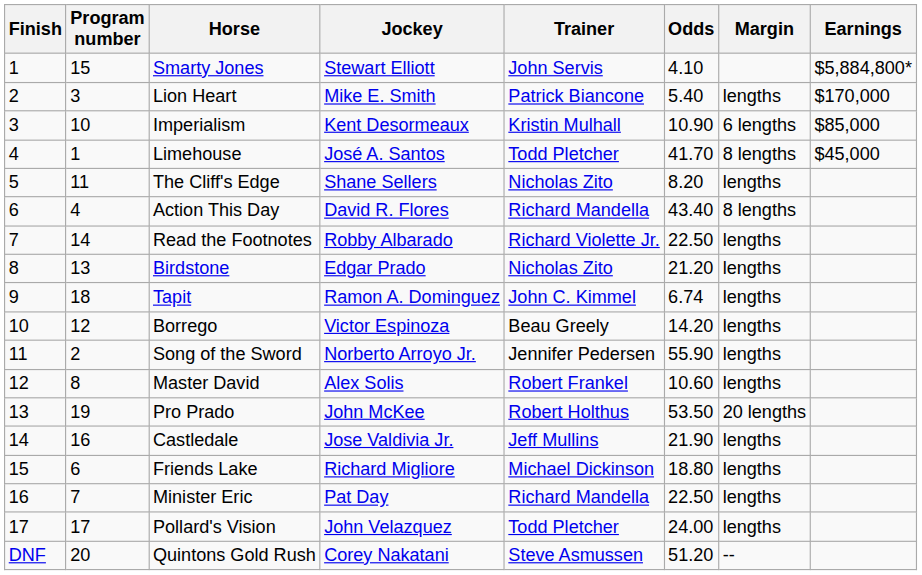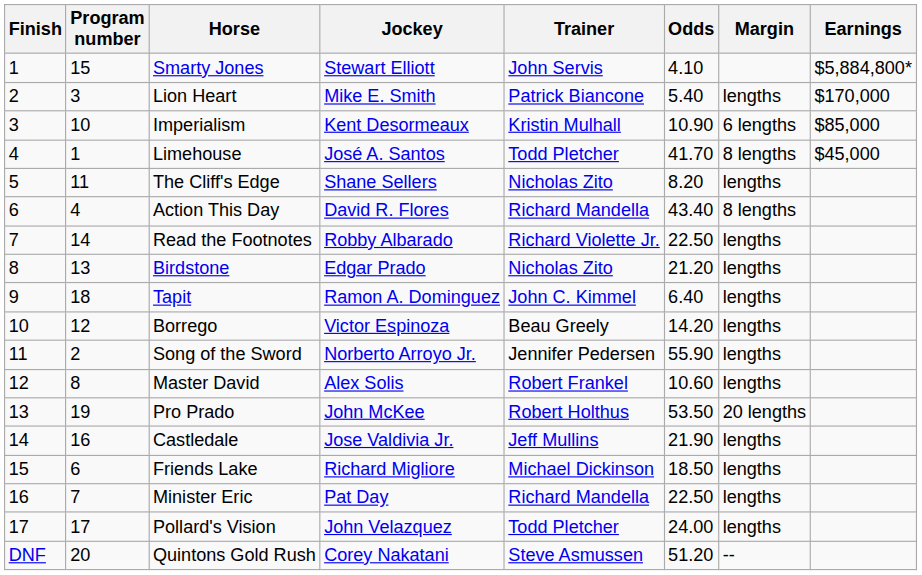 <table class="wikitable sortable" border="1">
 <tr>
 <th>Finish</th>
 <th>Program<br>number</th>
 <th>Horse</th>
 <th>Jockey</th>
 <th>Trainer</th>
 <th>Odds</th>
 <th>Margin</th>
 <th>Earnings</th>
 </tr>
 <tr>
 <td>1</td>
 <td>15</td>
 <td><a href='#'>Smarty Jones</a></td>
 <td><a href='#'>Stewart Elliott</a></td>
 <td><a href='#'>John Servis</a></td>
 <td>4.10</td>
 <td></td>
 <td>$5,884,800*</td>
 </tr>
 <tr>
 <td>2</td>
 <td>3</td>
 <td>Lion Heart</td>
 <td><a href='#'>Mike E. Smith</a></td>
 <td><a href='#'>Patrick Biancone</a></td>
 <td>5.40</td>
 <td> lengths</td>
 <td>$170,000</td>
 </tr>
 <tr>
 <td>3</td>
 <td>10</td>
 <td>Imperialism</td>
 <td><a href='#'>Kent Desormeaux</a></td>
 <td><a href='#'>Kristin Mulhall</a></td>
 <td>10.90</td>
 <td>6 lengths</td>
 <td>$85,000</td>
 </tr>
 <tr>
 <td>4</td>
 <td>1</td>
 <td>Limehouse</td>
 <td><a href='#'>José A. Santos</a></td>
 <td><a href='#'>Todd Pletcher</a></td>
 <td>41.70</td>
 <td>8 lengths</td>
 <td>$45,000</td>
 </tr>
 <tr>
 <td>5</td>
 <td>11</td>
 <td>The Cliff's Edge</td>
 <td><a href='#'>Shane Sellers</a></td>
 <td><a href='#'>Nicholas Zito</a></td>
 <td>8.20</td>
 <td> lengths</td>
 <td></td>
 </tr>
 <tr>
 <td>6</td>
 <td>4</td>
 <td>Action This Day</td>
 <td><a href='#'>David R. Flores</a></td>
 <td><a href='#'>Richard Mandella</a></td>
 <td>43.40</td>
 <td>8 lengths</td>
 <td></td>
 </tr>
 <tr>
 <td>7</td>
 <td>14</td>
 <td>Read the Footnotes</td>
 <td><a href='#'>Robby Albarado</a></td>
 <td><a href='#'>Richard Violette Jr.</a></td>
 <td>22.50</td>
 <td> lengths</td>
 <td></td>
 </tr>
 <tr>
 <td>8</td>
 <td>13</td>
 <td><a href='#'>Birdstone</a></td>
 <td><a href='#'>Edgar Prado</a></td>
 <td><a href='#'>Nicholas Zito</a></td>
 <td>21.20</td>
 <td> lengths</td>
 <td></td>
 </tr>
 <tr>
 <td>9</td>
 <td>18</td>
 <td><a href='#'>Tapit</a></td>
 <td><a href='#'>Ramon A. Dominguez</a></td>
 <td><a href='#'>John C. Kimmel</a></td>
-<td>6.74</td>
+<td>6.40</td>
 <td> lengths</td>
 <td></td>
 </tr>
 <tr>
 <td>10</td>
 <td>12</td>
 <td>Borrego</td>
 <td><a href='#'>Victor Espinoza</a></td>
 <td>Beau Greely</td>
 <td>14.20</td>
 <td> lengths</td>
 <td></td>
 </tr>
 <tr>
 <td>11</td>
 <td>2</td>
 <td>Song of the Sword</td>
 <td><a href='#'>Norberto Arroyo Jr.</a></td>
 <td>Jennifer Pedersen</td>
 <td>55.90</td>
 <td> lengths</td>
 <td></td>
 </tr>
 <tr>
 <td>12</td>
 <td>8</td>
 <td>Master David</td>
 <td><a href='#'>Alex Solis</a></td>
 <td><a href='#'>Robert Frankel</a></td>
 <td>10.60</td>
 <td> lengths</td>
 <td></td>
 </tr>
 <tr>
 <td>13</td>
 <td>19</td>
 <td>Pro Prado</td>
 <td><a href='#'>John McKee</a></td>
 <td><a href='#'>Robert Holthus</a></td>
 <td>53.50</td>
 <td>20 lengths</td>
 <td></td>
 </tr>
 <tr>
 <td>14</td>
 <td>16</td>
 <td>Castledale</td>
 <td><a href='#'>Jose Valdivia Jr.</a></td>
 <td><a href='#'>Jeff Mullins</a></td>
 <td>21.90</td>
 <td> lengths</td>
 <td></td>
 </tr>
 <tr>
 <td>15</td>
 <td>6</td>
 <td>Friends Lake</td>
 <td><a href='#'>Richard Migliore</a></td>
 <td><a href='#'>Michael Dickinson</a></td>
-<td>18.80</td>
+<td>18.50</td>
 <td> lengths</td>
 <td></td>
 </tr>
 <tr>
 <td>16</td>
 <td>7</td>
 <td>Minister Eric</td>
 <td><a href='#'>Pat Day</a></td>
 <td><a href='#'>Richard Mandella</a></td>
 <td>22.50</td>
 <td> lengths</td>
 <td></td>
 </tr>
 <tr>
 <td>17</td>
 <td>17</td>
 <td>Pollard's Vision</td>
 <td><a href='#'>John Velazquez</a></td>
 <td><a href='#'>Todd Pletcher</a></td>
 <td>24.00</td>
 <td> lengths</td>
 <td></td>
 </tr>
 <tr>
 <td><a href='#'>DNF</a></td>
 <td>20</td>
 <td>Quintons Gold Rush</td>
 <td><a href='#'>Corey Nakatani</a></td>
 <td><a href='#'>Steve Asmussen</a></td>
 <td>51.20</td>
 <td>--</td>
 <td></td>
 </tr>
 </table>
